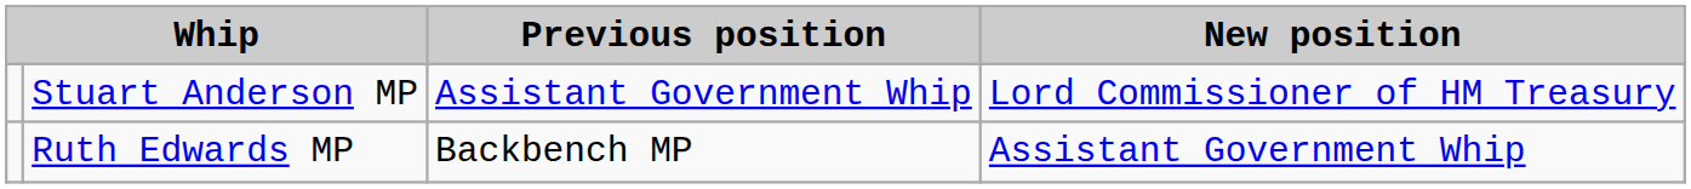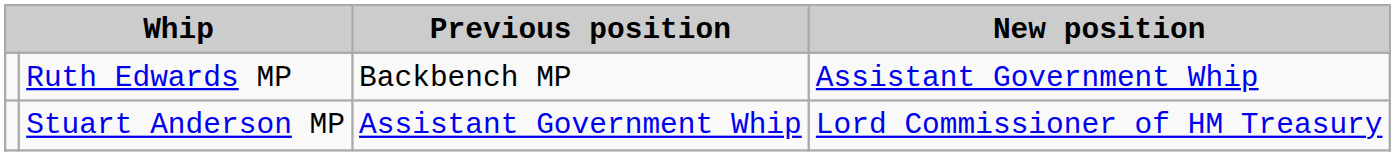 <table class="wikitable">
 <tr>
 <th scope="col" style="background:#ccc;" colspan=2>Whip</th>
 <th scope="col" style="background:#ccc;">Previous position</th>
 <th scope="col" style="background:#ccc;">New position</th>
 </tr>
 <tr>
 <td></td>
+<td><a href='#'>Ruth Edwards</a> MP</td>
+<td>Backbench MP</td>
+<td><a href='#'>Assistant Government Whip</a></td>
+</tr>
+<tr>
+<td></td>
 <td><a href='#'>Stuart Anderson</a> MP</td>
 <td><a href='#'>Assistant Government Whip</a></td>
 <td><a href='#'>Lord Commissioner of HM Treasury</a></td>
 </tr>
-<tr>
-<td></td>
-<td><a href='#'>Ruth Edwards</a> MP</td>
-<td>Backbench MP</td>
-<td><a href='#'>Assistant Government Whip</a></td>
-</tr>
 </table>
